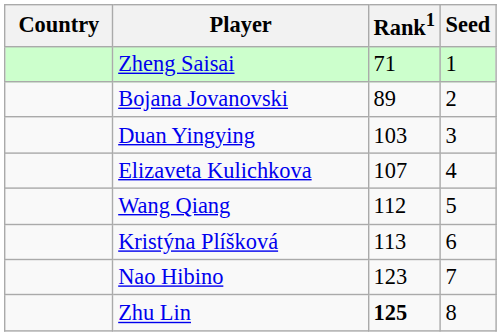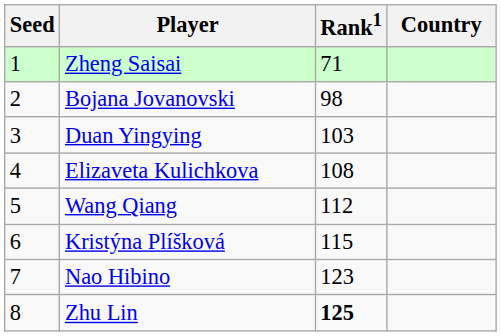 <table class="sortable wikitable">
 <tr>
-<th width="70">Country</th>
+<th>Seed</th>
 <th width="175">Player</th>
 <th>Rank<sup>1</sup></th>
-<th>Seed</th>
+<th width="70">Country</th>
 </tr>
 <tr style="background:#cfc;">
-<td></td>
+<td>1</td>
 <td><a href='#'>Zheng Saisai</a></td>
 <td>71</td>
-<td>1</td>
+<td></td>
 </tr>
 <tr>
+<td>2</td>
+<td><a href='#'>Bojana Jovanovski</a></td>
+<td>98</td>
 <td></td>
-<td><a href='#'>Bojana Jovanovski</a></td>
-<td>89</td>
-<td>2</td>
 </tr>
 <tr>
-<td></td>
+<td>3</td>
 <td><a href='#'>Duan Yingying</a></td>
 <td>103</td>
-<td>3</td>
+<td></td>
 </tr>
 <tr>
+<td>4</td>
+<td><a href='#'>Elizaveta Kulichkova</a></td>
+<td>108</td>
 <td></td>
-<td><a href='#'>Elizaveta Kulichkova</a></td>
-<td>107</td>
-<td>4</td>
 </tr>
 <tr>
-<td></td>
+<td>5</td>
 <td><a href='#'>Wang Qiang</a></td>
 <td>112</td>
-<td>5</td>
+<td></td>
 </tr>
 <tr>
+<td>6</td>
+<td><a href='#'>Kristýna Plíšková</a></td>
+<td>115</td>
 <td></td>
-<td><a href='#'>Kristýna Plíšková</a></td>
-<td>113</td>
-<td>6</td>
 </tr>
 <tr>
-<td></td>
+<td>7</td>
 <td><a href='#'>Nao Hibino</a></td>
 <td>123</td>
-<td>7</td>
+<td></td>
 </tr>
 <tr>
-<td></td>
+<td>8</td>
 <td><a href='#'>Zhu Lin</a></td>
 <td><strong>125</strong></td>
-<td>8</td>
+<td></td>
 </tr>
 </table>
